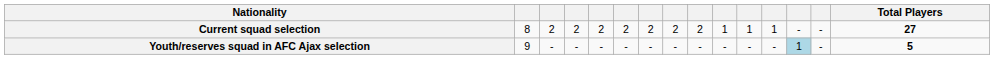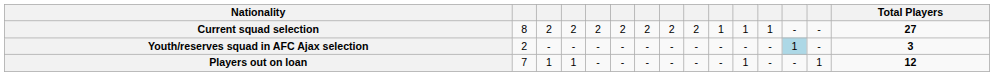 <table class="wikitable" style="width:100%; font-size:85%;">
 <tr valign=top>
 <th align=center>Nationality</th>
 <th align=center></th>
 <th align=center></th>
 <th align=center></th>
 <th align=center></th>
 <th align=center></th>
 <th align=center></th>
 <th align=center></th>
 <th align=center></th>
 <th align=center></th>
 <th align=center></th>
 <th align=center></th>
 <th align=center></th>
 <th align=center></th>
 <th align=center><strong>Total Players</strong></th>
 </tr>
 <tr>
 <th align=center>Current squad selection</th>
 <td align=center>8</td>
 <td align=center>2</td>
 <td align=center>2</td>
 <td align=center>2</td>
 <td align=center>2</td>
 <td align=center>2</td>
 <td align=center>2</td>
 <td align=center>2</td>
 <td align=center>1</td>
 <td align=center>1</td>
 <td align=center>1</td>
 <td align=center>-</td>
 <td align=center>-</td>
 <td align=center><strong>27</strong></td>
 </tr>
 <tr>
 <th align=center>Youth/reserves squad in AFC Ajax selection</th>
-<td align=center>9</td>
+<td align=center>2</td>
 <td align=center>-</td>
 <td align=center>-</td>
 <td align=center>-</td>
 <td align=center>-</td>
 <td align=center>-</td>
 <td align=center>-</td>
 <td align=center>-</td>
 <td align=center>-</td>
 <td align=center>-</td>
 <td align=center>-</td>
 <td align=center style="background: lightblue;">1</td>
 <td align=center>-</td>
-<td align=center><strong>5</strong></td>
+<td align=center><strong>3</strong></td>
+</tr>
+<tr>
+<th align=center>Players out on loan</th>
+<td align=center>7</td>
+<td align=center>1</td>
+<td align=center>1</td>
+<td align=center>-</td>
+<td align=center>-</td>
+<td align=center>-</td>
+<td align=center>-</td>
+<td align=center>-</td>
+<td align=center>-</td>
+<td align=center>1</td>
+<td align=center>-</td>
+<td align=center>-</td>
+<td align=center>1</td>
+<td align=center><strong>12</strong></td>
 </tr>
 </table>
